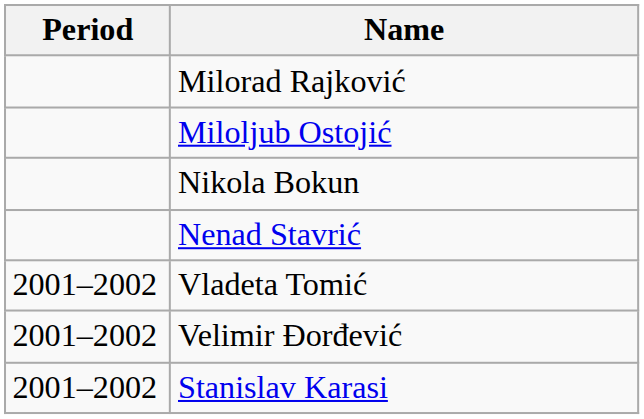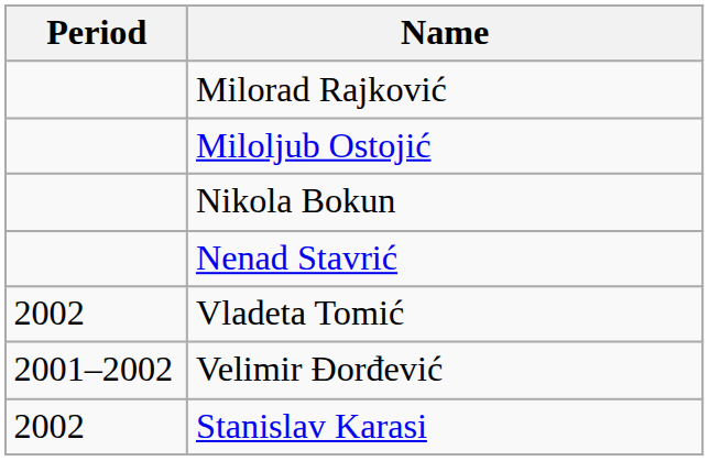 <table class="wikitable">
 <tr>
 <th width="75">Period</th>
 <th width="225">Name</th>
 </tr>
 <tr>
 <td></td>
 <td> Milorad Rajković</td>
 </tr>
 <tr>
 <td></td>
 <td> <a href='#'>Miloljub Ostojić</a></td>
 </tr>
 <tr>
 <td></td>
 <td> Nikola Bokun</td>
 </tr>
 <tr>
 <td></td>
 <td> <a href='#'>Nenad Stavrić</a></td>
 </tr>
 <tr>
-<td>2001–2002</td>
+<td>2002</td>
 <td> Vladeta Tomić</td>
 </tr>
 <tr>
 <td>2001–2002</td>
 <td> Velimir Đorđević</td>
 </tr>
 <tr>
-<td>2001–2002</td>
+<td>2002</td>
 <td> <a href='#'>Stanislav Karasi</a></td>
 </tr>
 </table>
